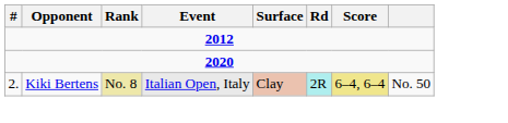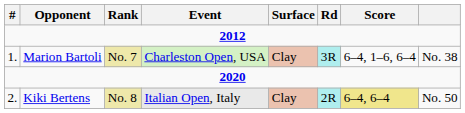 <table class="wikitable sortable">
 <tr>
 <th class=unsortable>#</th>
 <th>Opponent</th>
 <th>Rank</th>
 <th>Event</th>
 <th>Surface</th>
 <th class=unsortable>Rd</th>
 <th class=unsortable>Score</th>
 <th class=unsortable></th>
 </tr>
 <tr>
 <td colspan="8" style="text-align:center"><strong><a href='#'>2012</a></strong></td>
 </tr>
 <tr>
+<td>1.</td>
+<td> <a href='#'>Marion Bartoli</a></td>
+<td bgcolor="eee8aa">No. 7</td>
+<td bgcolor="d4f1c5"><a href='#'>Charleston Open</a>, USA</td>
+<td bgcolor="ebc2af">Clay</td>
+<td bgcolor="afeeee">3R</td>
+<td>6–4, 1–6, 6–4</td>
+<td>No. 38</td>
+</tr>
+<tr>
 <td colspan="8" style="text-align:center"><strong><a href='#'>2020</a></strong></td>
 </tr>
 <tr>
 <td>2.</td>
 <td> <a href='#'>Kiki Bertens</a></td>
 <td bgcolor="eee8aa">No. 8</td>
 <td bgcolor="e9e9e9"><a href='#'>Italian Open</a>, Italy</td>
 <td bgcolor="ebc2af">Clay</td>
 <td bgcolor="afeeee">2R</td>
 <td style="background: khaki;">6–4, 6–4</td>
 <td>No. 50</td>
 </tr>
 </table>
